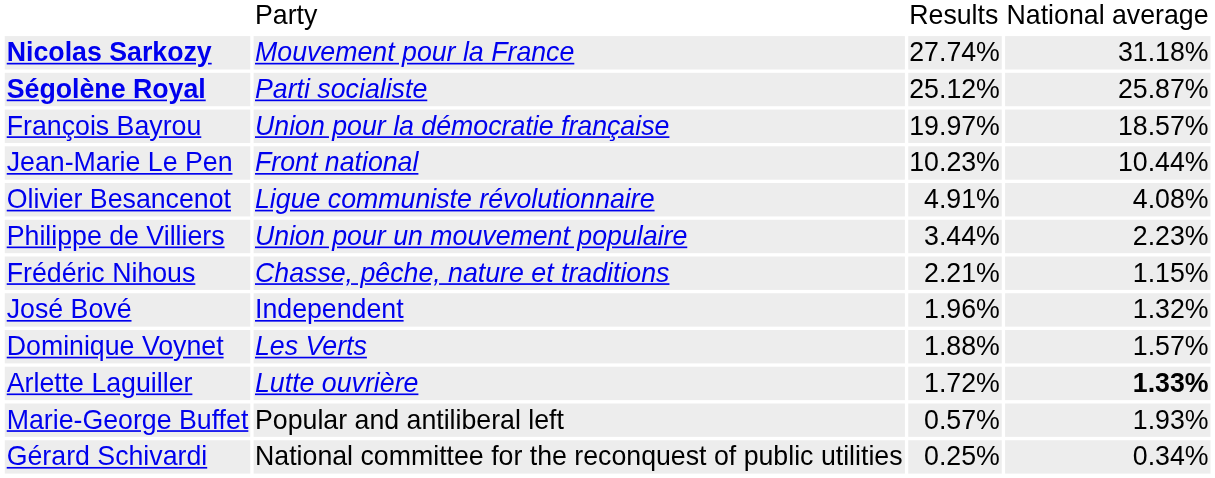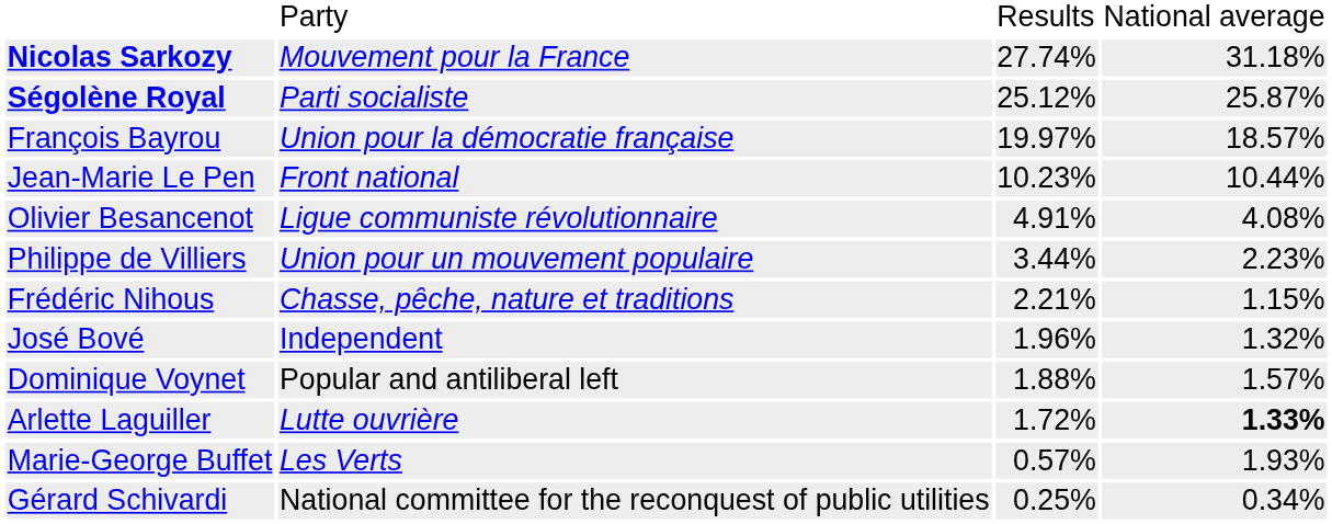 <table border="0" style="margin:1em auto;">
 <tr>
 <td></td>
 <td>Party</td>
 <td>Results</td>
 <td>National average</td>
 </tr>
 <tr>
 <td bgcolor="#ededed" align="left"><strong><a href='#'>Nicolas Sarkozy</a></strong></td>
 <td bgcolor="#ededed"><em><a href='#'>Mouvement pour la France</a></em></td>
 <td bgcolor="#ededed" align="right">27.74%</td>
 <td bgcolor="#ededed" align="right">31.18%</td>
 </tr>
 <tr>
 <td bgcolor="#ededed"><strong><a href='#'>Ségolène Royal</a></strong></td>
 <td bgcolor="#ededed"><em><a href='#'>Parti socialiste</a></em></td>
 <td bgcolor="#ededed" align="right">25.12%</td>
 <td bgcolor="#ededed" align="right">25.87%</td>
 </tr>
 <tr>
 <td bgcolor="#ededed"><a href='#'>François Bayrou</a></td>
 <td bgcolor="#ededed"><em><a href='#'>Union pour la démocratie française</a></em></td>
 <td bgcolor="#ededed" align="right">19.97%</td>
 <td bgcolor="#ededed" align="right">18.57%</td>
 </tr>
 <tr>
 <td bgcolor="#ededed" align="left"><a href='#'>Jean-Marie Le Pen</a></td>
 <td bgcolor="#ededed"><em><a href='#'>Front national</a></em></td>
 <td bgcolor="#ededed" align="right">10.23%</td>
 <td bgcolor="#ededed" align="right">10.44%</td>
 </tr>
 <tr>
 <td bgcolor="#ededed"><a href='#'>Olivier Besancenot</a></td>
 <td bgcolor="#ededed"><em><a href='#'>Ligue communiste révolutionnaire</a></em></td>
 <td bgcolor="#ededed" align="right">4.91%</td>
 <td bgcolor="#ededed" align="right">4.08%</td>
 </tr>
 <tr>
 <td bgcolor="#ededed" align="left"><a href='#'>Philippe de Villiers</a></td>
 <td bgcolor="#ededed"><em><a href='#'>Union pour un mouvement populaire</a></em></td>
 <td bgcolor="#ededed" align="right">3.44%</td>
 <td bgcolor="#ededed" align="right">2.23%</td>
 </tr>
 <tr>
 <td bgcolor="#ededed"><a href='#'>Frédéric Nihous</a></td>
 <td bgcolor="#ededed"><em><a href='#'>Chasse, pêche, nature et traditions</a></em></td>
 <td bgcolor="#ededed" align="right">2.21%</td>
 <td bgcolor="#ededed" align="right">1.15%</td>
 </tr>
 <tr>
 <td bgcolor="#ededed"><a href='#'>José Bové</a></td>
 <td bgcolor="#ededed"><a href='#'>Independent</a></td>
 <td bgcolor="#ededed" align="right">1.96%</td>
 <td bgcolor="#ededed" align="right">1.32%</td>
 </tr>
 <tr>
 <td bgcolor="#ededed"><a href='#'>Dominique Voynet</a></td>
-<td bgcolor="#ededed"><em><a href='#'>Les Verts</a></em></td>
+<td bgcolor="#ededed">Popular and antiliberal left</td>
 <td bgcolor="#ededed" align="right">1.88%</td>
 <td bgcolor="#ededed" align="right">1.57%</td>
 </tr>
 <tr>
 <td bgcolor="#ededed"><a href='#'>Arlette Laguiller</a></td>
 <td bgcolor="#ededed"><em> <a href='#'>Lutte ouvrière</a></em></td>
 <td bgcolor="#ededed" align="right">1.72%</td>
 <td bgcolor="#ededed" align="right"><strong>1.33%</strong></td>
 </tr>
 <tr>
 <td bgcolor="#ededed"><a href='#'>Marie-George Buffet</a></td>
-<td bgcolor="#ededed">Popular and antiliberal left</td>
+<td bgcolor="#ededed"><em><a href='#'>Les Verts</a></em></td>
 <td bgcolor="#ededed" align="right">0.57%</td>
 <td bgcolor="#ededed" align="right">1.93%</td>
 </tr>
 <tr>
 <td bgcolor="#ededed"><a href='#'>Gérard Schivardi</a></td>
 <td bgcolor="#ededed">National committee for the reconquest of public utilities</td>
 <td bgcolor="#ededed" align="right">0.25%</td>
 <td bgcolor="#ededed" align="right">0.34%</td>
 </tr>
 <tr>
 </tr>
 </table>
